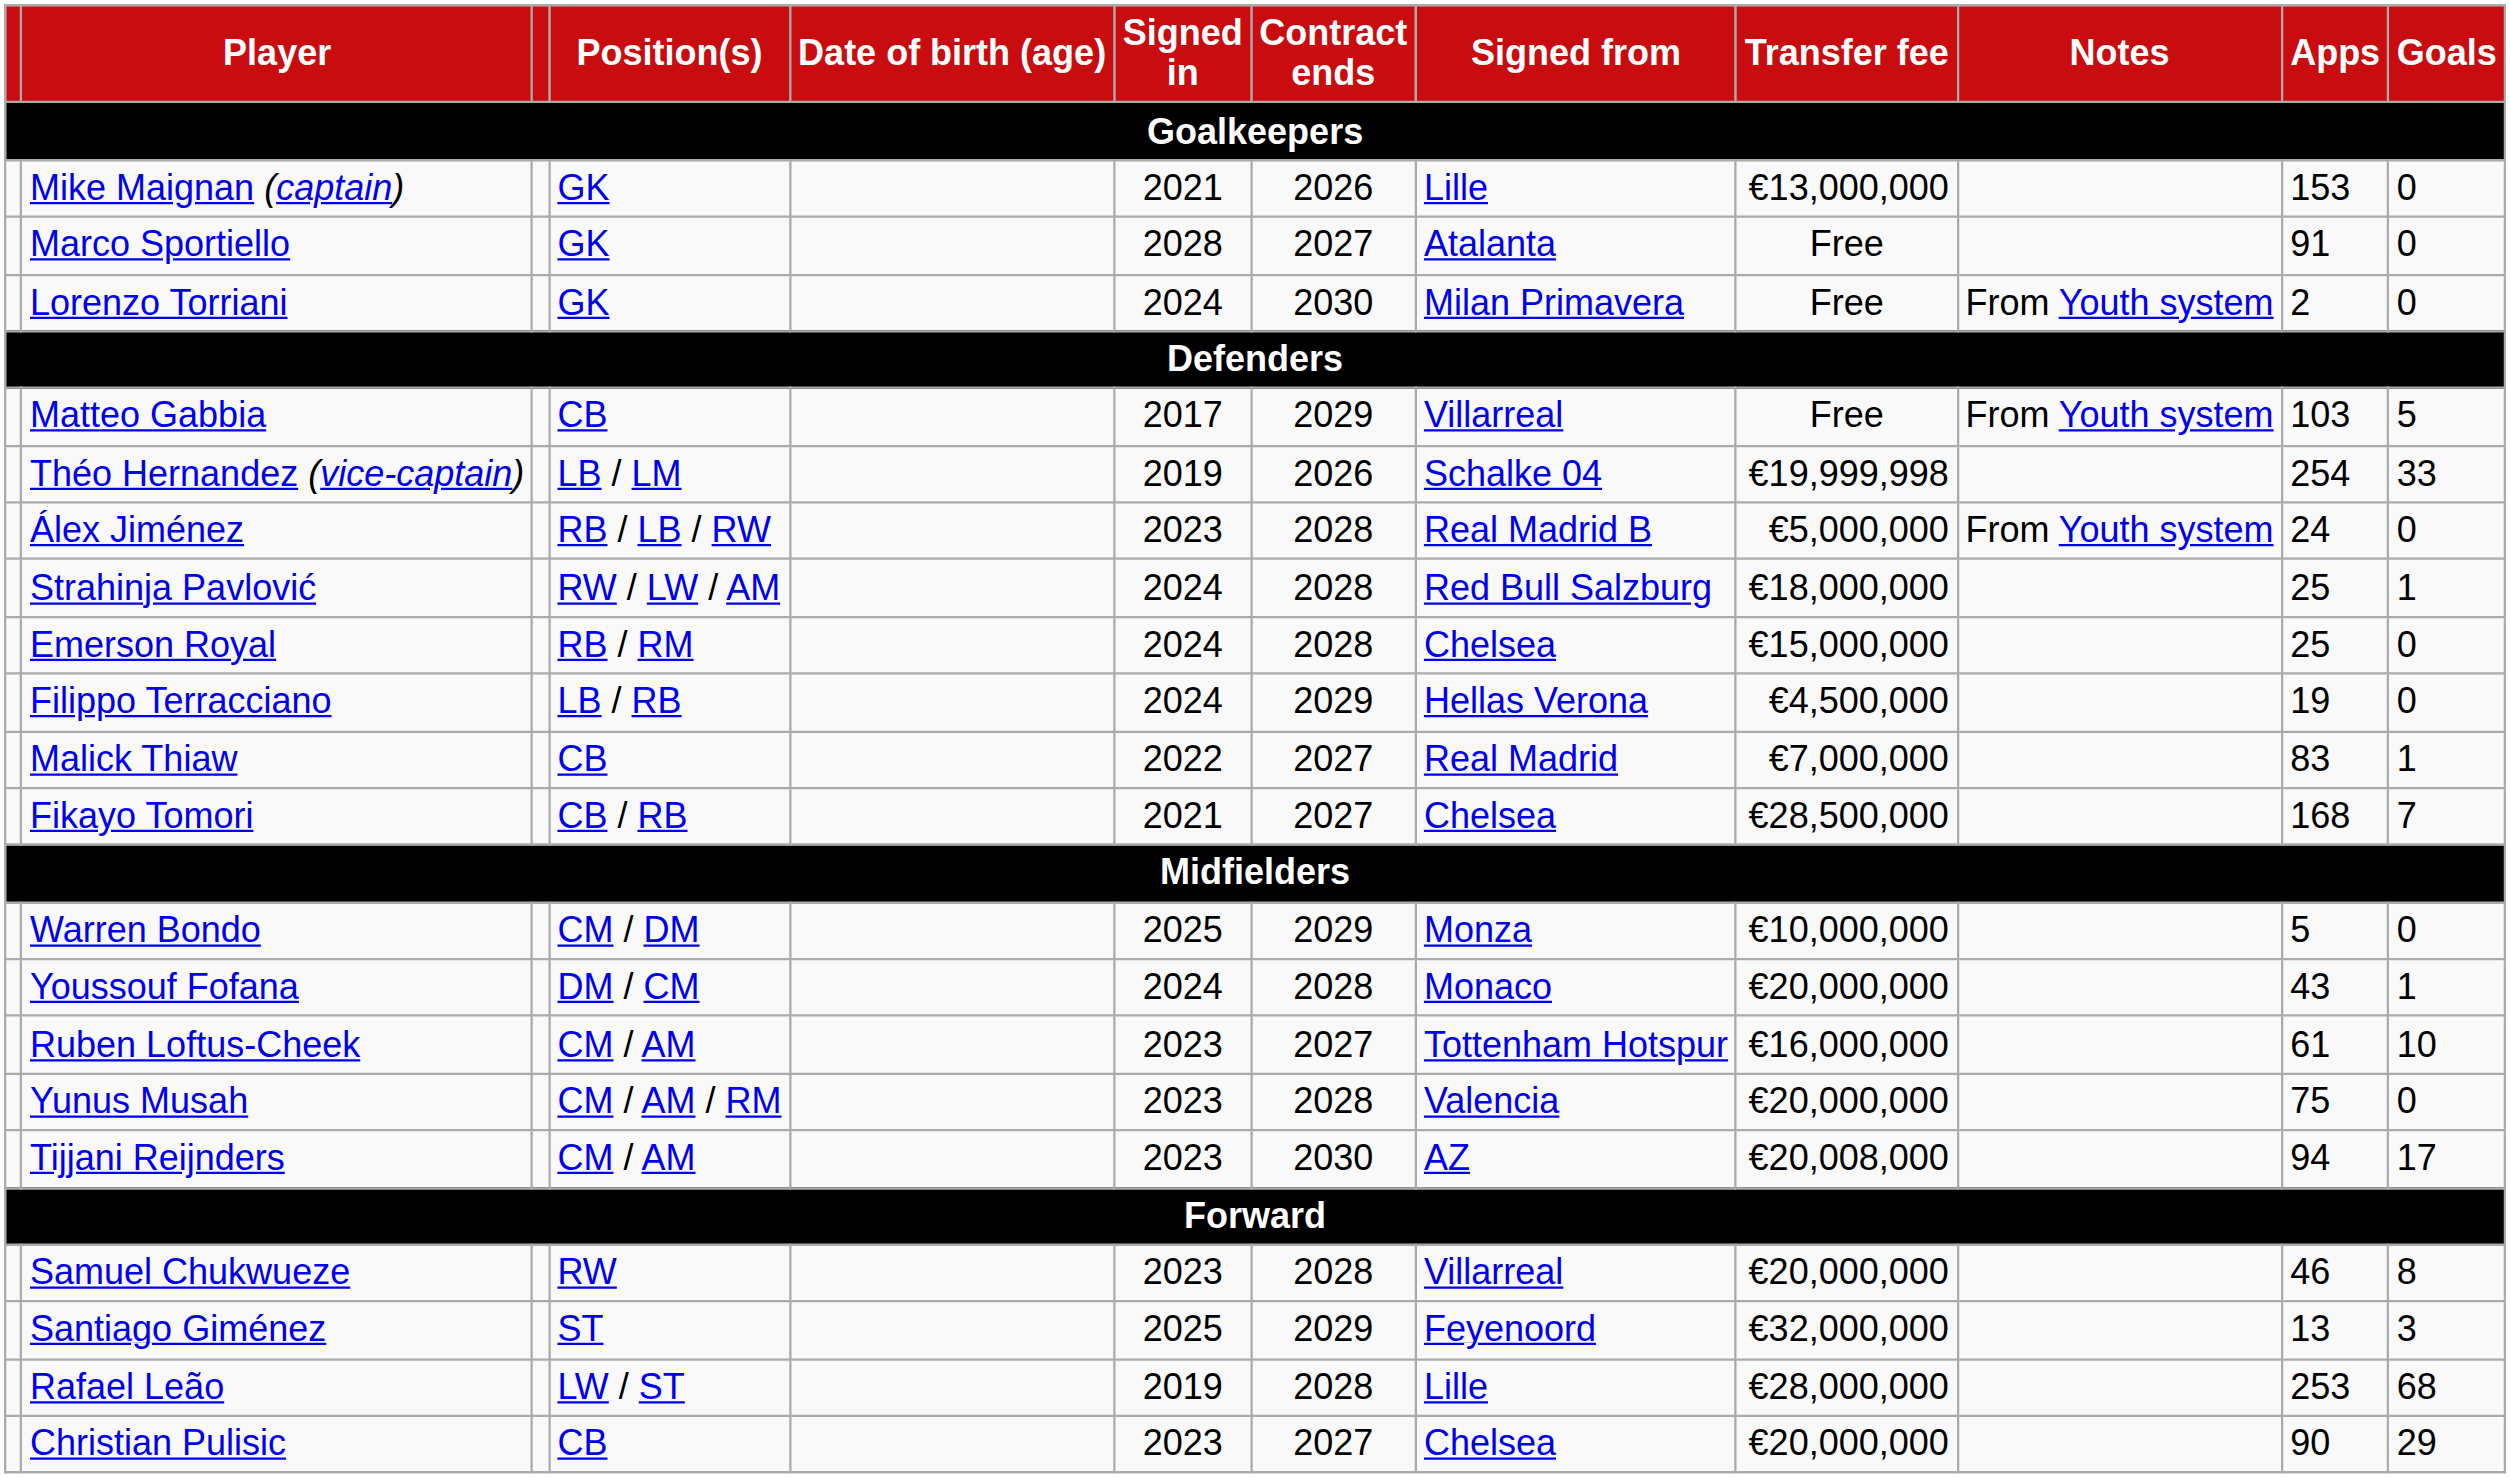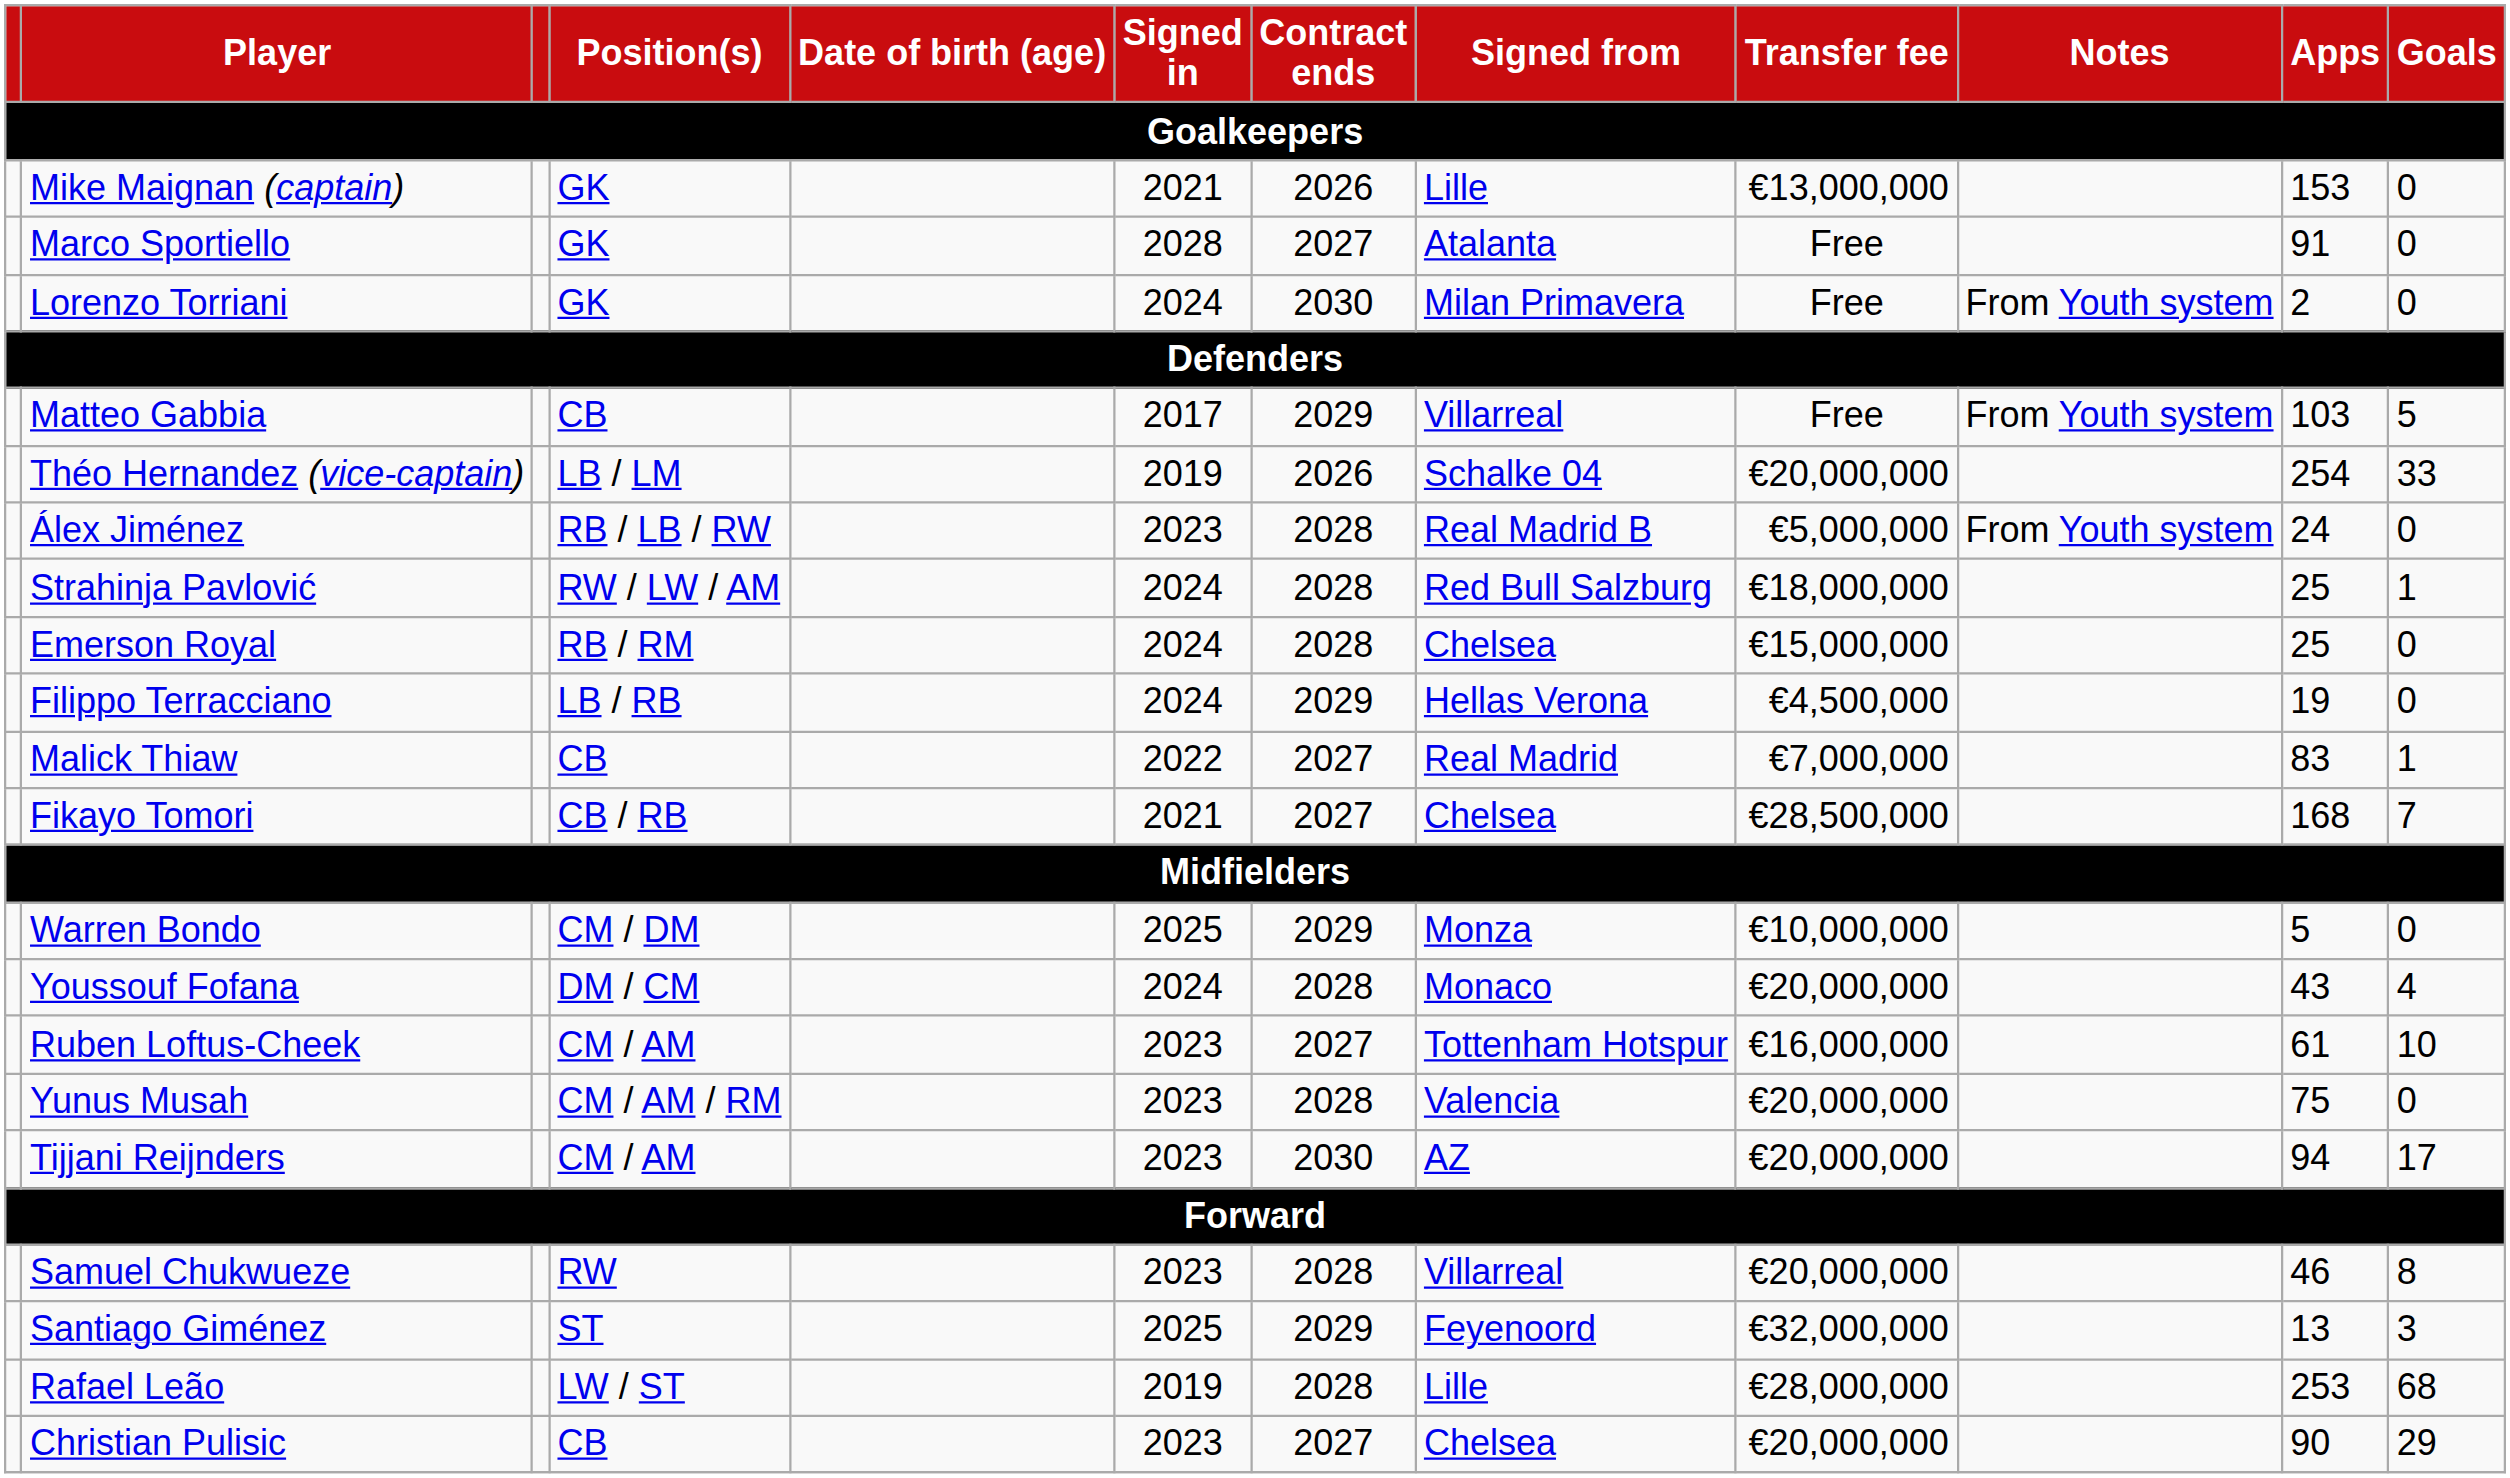 <table class="wikitable sortable">
 <tr>
 <th style="background:#c90c0f; color:white; text-align:center"></th>
 <th style="background:#c90c0f; color:white; text-align:center">Player</th>
 <th style="background:#c90c0f; color:white; text-align:center"></th>
 <th style="background:#c90c0f; color:white; text-align:center">Position(s)</th>
 <th style="background:#c90c0f; color:white; text-align:center">Date of birth (age)</th>
 <th style="background:#c90c0f; color:white; text-align:center;">Signed<br>in</th>
 <th style="background:#c90c0f; color:white; text-align:center;">Contract<br>ends</th>
 <th style="background:#c90c0f; color:white; text-align:center;">Signed from</th>
 <th style="background:#c90c0f; color:white; text-align:center;">Transfer fee</th>
 <th style="background:#c90c0f; color:white; text-align:center;">Notes</th>
 <th style="background:#c90c0f; color:white; text-align:center;">Apps</th>
 <th style="background:#c90c0f; color:white; text-align:center;">Goals</th>
 </tr>
 <tr>
 <th colspan="12" style="background:#000; color:white; text-align:center;">Goalkeepers</th>
 </tr>
 <tr>
 <td style="text-align:right"></td>
 <td><a href='#'>Mike Maignan</a> <em>(<a href='#'>captain</a>)</em></td>
 <td style="text-align:center"></td>
 <td><a href='#'>GK</a></td>
 <td style="text-align:right"></td>
 <td style="text-align:center">2021</td>
 <td style="text-align:center">2026</td>
 <td style="text-align:left"> <a href='#'>Lille</a></td>
 <td style="text-align:right">€13,000,000</td>
 <td></td>
 <td>153</td>
 <td>0</td>
 </tr>
 <tr>
 <td style="text-align:right"></td>
 <td><a href='#'>Marco Sportiello</a></td>
 <td style="text-align:center"></td>
 <td><a href='#'>GK</a></td>
 <td style="text-align:right"></td>
 <td style="text-align:center">2028</td>
 <td style="text-align:center">2027</td>
 <td style="text-align:left"> <a href='#'>Atalanta</a></td>
 <td style="text-align:center">Free</td>
 <td></td>
 <td>91</td>
 <td>0</td>
 </tr>
 <tr>
 <td style="text-align:right"></td>
 <td><a href='#'>Lorenzo Torriani</a></td>
 <td style="text-align:center"></td>
 <td><a href='#'>GK</a></td>
 <td style="text-align:right"></td>
 <td style="text-align:center">2024</td>
 <td style="text-align:center">2030</td>
 <td style="text-align:left"> <a href='#'>Milan Primavera</a></td>
 <td style="text-align:center">Free</td>
 <td>From <a href='#'>Youth system</a></td>
 <td>2</td>
 <td>0</td>
 </tr>
 <tr>
 <th colspan="13" style="background:#000; color:white; text-align:center;">Defenders</th>
 </tr>
 <tr>
 <td style="text-align:right"></td>
 <td><a href='#'>Matteo Gabbia</a></td>
 <td style="text-align:center"></td>
 <td><a href='#'>CB</a></td>
 <td style="text-align:right"></td>
 <td style="text-align:center">2017</td>
 <td style="text-align:center">2029</td>
 <td style="text-align:left"> <a href='#'>Villarreal</a></td>
 <td style="text-align:center">Free</td>
 <td>From <a href='#'>Youth system</a></td>
 <td>103</td>
 <td>5</td>
 </tr>
 <tr>
 <td style="text-align:right"></td>
 <td><a href='#'>Théo Hernandez</a> <em>(<a href='#'>vice-captain</a>)</em></td>
 <td style="text-align:center"></td>
 <td><a href='#'>LB</a> / <a href='#'>LM</a></td>
 <td style="text-align:right"></td>
 <td style="text-align:center">2019</td>
 <td style="text-align:center">2026</td>
 <td style="text-align:left"> <a href='#'>Schalke 04</a></td>
-<td style="text-align:right">€19,999,998</td>
+<td style="text-align:right">€20,000,000</td>
 <td></td>
 <td>254</td>
 <td>33</td>
 </tr>
 <tr>
 <td style="text-align:right"></td>
 <td><a href='#'>Álex Jiménez</a></td>
 <td style="text-align:center"></td>
 <td><a href='#'>RB</a> / <a href='#'>LB</a> / <a href='#'>RW</a></td>
 <td style="text-align:right"></td>
 <td style="text-align:center">2023</td>
 <td style="text-align:center">2028</td>
 <td style="text-align:left"> <a href='#'>Real Madrid B</a></td>
 <td style="text-align:right">€5,000,000</td>
 <td>From <a href='#'>Youth system</a></td>
 <td>24</td>
 <td>0</td>
 </tr>
 <tr>
 <td style="text-align:right"></td>
 <td><a href='#'>Strahinja Pavlović</a></td>
 <td style="text-align:center"></td>
 <td><a href='#'>RW</a> / <a href='#'>LW</a> / <a href='#'>AM</a></td>
 <td style="text-align:right"></td>
 <td style="text-align:center">2024</td>
 <td style="text-align:center">2028</td>
 <td style="text-align:left"> <a href='#'>Red Bull Salzburg</a></td>
 <td style="text-align:right">€18,000,000</td>
 <td></td>
 <td>25</td>
 <td>1</td>
 </tr>
 <tr>
 <td style="text-align:right"></td>
 <td><a href='#'>Emerson Royal</a></td>
 <td style="text-align:center"></td>
 <td><a href='#'>RB</a> / <a href='#'>RM</a></td>
 <td style="text-align:right"></td>
 <td style="text-align:center">2024</td>
 <td style="text-align:center">2028</td>
 <td style="text-align:left"> <a href='#'>Chelsea</a></td>
 <td style="text-align:right">€15,000,000</td>
 <td></td>
 <td>25</td>
 <td>0</td>
 </tr>
 <tr>
 <td style="text-align:right"></td>
 <td><a href='#'>Filippo Terracciano</a></td>
 <td style="text-align:center"></td>
 <td><a href='#'>LB</a> / <a href='#'>RB</a></td>
 <td style="text-align:right"></td>
 <td style="text-align:center">2024</td>
 <td style="text-align:center">2029</td>
 <td style="text-align:left"> <a href='#'>Hellas Verona</a></td>
 <td style="text-align:right">€4,500,000</td>
 <td></td>
 <td>19</td>
 <td>0</td>
 </tr>
 <tr>
 <td style="text-align:right"></td>
 <td><a href='#'>Malick Thiaw</a></td>
 <td style="text-align:center"></td>
 <td><a href='#'>CB</a></td>
 <td style="text-align:right"></td>
 <td style="text-align:center">2022</td>
 <td style="text-align:center">2027</td>
 <td style="text-align:left"> <a href='#'>Real Madrid</a></td>
 <td style="text-align:right">€7,000,000</td>
 <td></td>
 <td>83</td>
 <td>1</td>
 </tr>
 <tr>
 <td style="text-align:right"></td>
 <td><a href='#'>Fikayo Tomori</a></td>
 <td style="text-align:center"></td>
 <td><a href='#'>CB</a> / <a href='#'>RB</a></td>
 <td style="text-align:right"></td>
 <td style="text-align:center">2021</td>
 <td style="text-align:center">2027</td>
 <td style="text-align:left"> <a href='#'>Chelsea</a></td>
 <td style="text-align:right">€28,500,000</td>
 <td></td>
 <td>168</td>
 <td>7</td>
 </tr>
 <tr>
 <th colspan="12" style="background:#000; color:white; text-align:center;">Midfielders</th>
 </tr>
 <tr>
 <td style="text-align:right"></td>
 <td><a href='#'>Warren Bondo</a></td>
 <td style="text-align:center"></td>
 <td><a href='#'>CM</a> / <a href='#'>DM</a></td>
 <td style="text-align:right"></td>
 <td style="text-align:center">2025</td>
 <td style="text-align:center">2029</td>
 <td style="text-align:left"> <a href='#'>Monza</a></td>
 <td style="text-align:right">€10,000,000</td>
 <td></td>
 <td>5</td>
 <td>0</td>
 </tr>
 <tr>
 <td style="text-align:right"></td>
 <td><a href='#'>Youssouf Fofana</a></td>
 <td style="text-align:center"></td>
 <td><a href='#'>DM</a> / <a href='#'>CM</a></td>
 <td style="text-align:right"></td>
 <td style="text-align:center">2024</td>
 <td style="text-align:center">2028</td>
 <td style="text-align:left"> <a href='#'>Monaco</a></td>
 <td style="text-align:right">€20,000,000</td>
 <td></td>
 <td>43</td>
-<td>1</td>
+<td>4</td>
 </tr>
 <tr>
 <td style="text-align:right"></td>
 <td><a href='#'>Ruben Loftus-Cheek</a></td>
 <td style="text-align:center"></td>
 <td><a href='#'>CM</a> / <a href='#'>AM</a></td>
 <td style="text-align:right"></td>
 <td style="text-align:center">2023</td>
 <td style="text-align:center">2027</td>
 <td style="text-align:left"> <a href='#'>Tottenham Hotspur</a></td>
 <td style="text-align:right">€16,000,000</td>
 <td></td>
 <td>61</td>
 <td>10</td>
 </tr>
 <tr>
 <td style="text-align:right"></td>
 <td><a href='#'>Yunus Musah</a></td>
 <td style="text-align:center"></td>
 <td><a href='#'>CM</a> / <a href='#'>AM</a> / <a href='#'>RM</a></td>
 <td style="text-align:right"></td>
 <td style="text-align:center">2023</td>
 <td style="text-align:center">2028</td>
 <td style="text-align:left"> <a href='#'>Valencia</a></td>
 <td style="text-align:right">€20,000,000</td>
 <td></td>
 <td>75</td>
 <td>0</td>
 </tr>
 <tr>
 <td style="text-align:right"></td>
 <td><a href='#'>Tijjani Reijnders</a></td>
 <td style="text-align:center"></td>
 <td><a href='#'>CM</a> / <a href='#'>AM</a></td>
 <td style="text-align:right"></td>
 <td style="text-align:center">2023</td>
 <td style="text-align:center">2030</td>
 <td style="text-align:left"> <a href='#'>AZ</a></td>
-<td style="text-align:right">€20,008,000</td>
+<td style="text-align:right">€20,000,000</td>
 <td></td>
 <td>94</td>
 <td>17</td>
 </tr>
 <tr>
 <th colspan="13" style="background:#000; color:white; text-align:center;">Forward</th>
 </tr>
 <tr>
 <td style="text-align:right"></td>
 <td><a href='#'>Samuel Chukwueze</a></td>
 <td style="text-align:center"></td>
 <td><a href='#'>RW</a></td>
 <td style="text-align:right"></td>
 <td style="text-align:center">2023</td>
 <td style="text-align:center">2028</td>
 <td style="text-align:left"> <a href='#'>Villarreal</a></td>
 <td style="text-align:right">€20,000,000</td>
 <td></td>
 <td>46</td>
 <td>8</td>
 </tr>
 <tr>
 <td style="text-align:right"></td>
 <td><a href='#'>Santiago Giménez</a></td>
 <td style="text-align:center"></td>
 <td><a href='#'>ST</a></td>
 <td style="text-align:right"></td>
 <td style="text-align:center">2025</td>
 <td style="text-align:center">2029</td>
 <td style="text-align:left"> <a href='#'>Feyenoord</a></td>
 <td style="text-align:right">€32,000,000</td>
 <td></td>
 <td>13</td>
 <td>3</td>
 </tr>
 <tr>
 <td style="text-align:right"></td>
 <td><a href='#'>Rafael Leão</a></td>
 <td style="text-align:center"></td>
 <td><a href='#'>LW</a> / <a href='#'>ST</a></td>
 <td style="text-align:right"></td>
 <td style="text-align:center">2019</td>
 <td style="text-align:center">2028</td>
 <td style="text-align:left"> <a href='#'>Lille</a></td>
 <td style="text-align:right">€28,000,000</td>
 <td></td>
 <td>253</td>
 <td>68</td>
 </tr>
 <tr>
 <td style="text-align:right"></td>
 <td><a href='#'>Christian Pulisic</a></td>
 <td style="text-align:center"></td>
 <td><a href='#'>CB</a></td>
 <td style="text-align:right"></td>
 <td style="text-align:center">2023</td>
 <td style="text-align:center">2027</td>
 <td style="text-align:left"> <a href='#'>Chelsea</a></td>
 <td style="text-align:right">€20,000,000</td>
 <td></td>
 <td>90</td>
 <td>29</td>
 </tr>
 <tr>
 </tr>
 </table>
